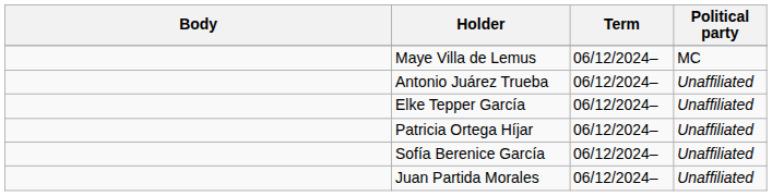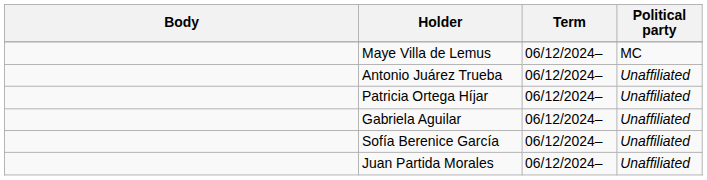 <table class="wikitable">
 <tr>
 <th width=400px>Body</th>
 <th width=180px>Holder</th>
 <th width=102px>Term</th>
 <th width=90px>Political party</th>
 </tr>
 <tr>
 </tr>
 <tr>
 <td></td>
 <td>Maye Villa de Lemus</td>
 <td>06/12/2024–</td>
 <td>MC </td>
 </tr>
 <tr>
 <td></td>
 <td>Antonio Juárez Trueba</td>
 <td>06/12/2024–</td>
 <td><em>Unaffiliated</em></td>
 </tr>
 <tr>
 <td></td>
-<td>Elke Tepper García</td>
+<td>Patricia Ortega Híjar</td>
 <td>06/12/2024–</td>
 <td><em>Unaffiliated</em></td>
 </tr>
 <tr>
 <td></td>
-<td>Patricia Ortega Híjar</td>
+<td>Gabriela Aguilar</td>
 <td>06/12/2024–</td>
 <td><em>Unaffiliated</em></td>
 </tr>
 <tr>
 <td></td>
 <td>Sofía Berenice García</td>
 <td>06/12/2024–</td>
 <td><em>Unaffiliated</em></td>
 </tr>
 <tr>
 <td></td>
 <td>Juan Partida Morales</td>
 <td>06/12/2024–</td>
 <td><em>Unaffiliated</em></td>
 </tr>
 </table>
